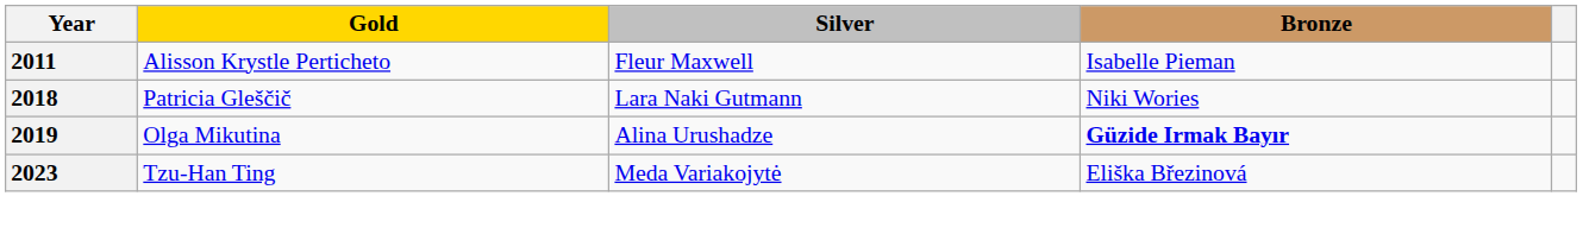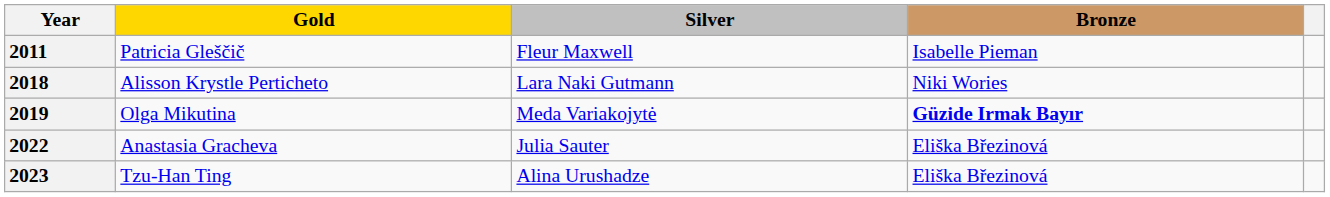 <table class="wikitable unsortable" style="text-align:left; width:85%">
 <tr>
 <th scope="col" style="text-align:center">Year</th>
 <td scope="col" style="text-align:center; width:30%; background:gold"><strong>Gold</strong></td>
 <td scope="col" style="text-align:center; width:30%; background:silver"><strong>Silver</strong></td>
 <td scope="col" style="text-align:center; width:30%; background:#c96"><strong>Bronze</strong></td>
 <th scope="col" style="text-align:center"></th>
 </tr>
 <tr>
 <th scope="row" style="text-align:left">2011</th>
-<td> <a href='#'>Alisson Krystle Perticheto</a></td>
+<td> <a href='#'>Patricia Gleščič</a></td>
 <td> <a href='#'>Fleur Maxwell</a></td>
 <td> <a href='#'>Isabelle Pieman</a></td>
 <td></td>
 </tr>
 <tr>
 <th scope="row" style="text-align:left">2018</th>
-<td> <a href='#'>Patricia Gleščič</a></td>
+<td> <a href='#'>Alisson Krystle Perticheto</a></td>
 <td> <a href='#'>Lara Naki Gutmann</a></td>
 <td> <a href='#'>Niki Wories</a></td>
 <td></td>
 </tr>
 <tr>
 <th scope="row" style="text-align:left">2019</th>
 <td> <a href='#'>Olga Mikutina</a></td>
-<td> <a href='#'>Alina Urushadze</a></td>
+<td> <a href='#'>Meda Variakojytė</a></td>
 <td><strong> <a href='#'>Güzide Irmak Bayır</a></strong></td>
+<td></td>
+</tr>
+<tr>
+<th scope="row" style="text-align:left">2022</th>
+<td> <a href='#'>Anastasia Gracheva</a></td>
+<td> <a href='#'>Julia Sauter</a></td>
+<td> <a href='#'>Eliška Březinová</a></td>
 <td></td>
 </tr>
 <tr>
 <th scope="row" style="text-align:left">2023</th>
 <td> <a href='#'>Tzu-Han Ting</a></td>
-<td> <a href='#'>Meda Variakojytė</a></td>
+<td> <a href='#'>Alina Urushadze</a></td>
 <td> <a href='#'>Eliška Březinová</a></td>
 <td></td>
 </tr>
 </table>
